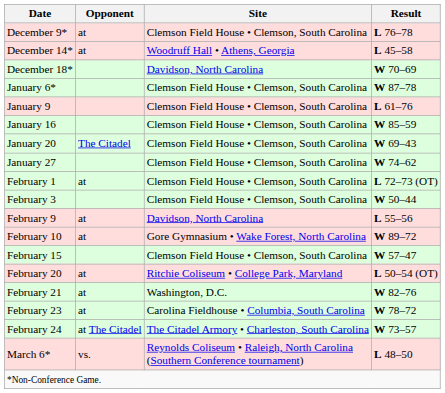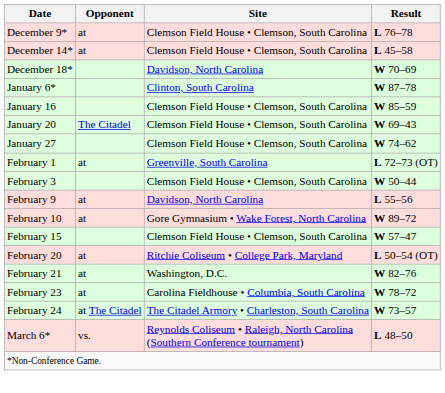 <table class="wikitable" style="font-size:95%;">
 <tr>
 <th>Date</th>
 <th>Opponent</th>
 <th>Site</th>
 <th>Result</th>
 </tr>
 <tr style="background: #ffdddd;">
 <td>December 9*</td>
 <td>at </td>
 <td>Clemson Field House • Clemson, South Carolina</td>
 <td><strong>L</strong> 76–78</td>
 </tr>
 <tr style="background: #ffdddd;">
 <td>December 14*</td>
 <td>at </td>
-<td><a href='#'>Woodruff Hall</a> • <a href='#'>Athens, Georgia</a></td>
+<td>Clemson Field House • Clemson, South Carolina</td>
 <td><strong>L</strong> 45–58</td>
 </tr>
 <tr style="background: #ddffdd;">
 <td>December 18*</td>
 <td></td>
 <td><a href='#'>Davidson, North Carolina</a></td>
 <td><strong>W</strong> 70–69</td>
 </tr>
 <tr style="background: #ddffdd;">
 <td>January 6*</td>
 <td></td>
-<td>Clemson Field House • Clemson, South Carolina</td>
+<td><a href='#'>Clinton, South Carolina</a></td>
 <td><strong>W</strong> 87–78</td>
-</tr>
-<tr style="background: #ffdddd;">
-<td>January 9</td>
-<td></td>
-<td>Clemson Field House • Clemson, South Carolina</td>
-<td><strong>L</strong> 61–76</td>
 </tr>
 <tr style="background: #ddffdd;">
 <td>January 16</td>
 <td></td>
 <td>Clemson Field House • Clemson, South Carolina</td>
 <td><strong>W</strong> 85–59</td>
 </tr>
 <tr style="background: #ddffdd;">
 <td>January 20</td>
 <td><a href='#'>The Citadel</a></td>
 <td>Clemson Field House • Clemson, South Carolina</td>
 <td><strong>W</strong> 69–43</td>
 </tr>
 <tr style="background: #ddffdd;">
 <td>January 27</td>
 <td></td>
 <td>Clemson Field House • Clemson, South Carolina</td>
 <td><strong>W</strong> 74–62</td>
 </tr>
 <tr style="background: #ddffdd;">
 <td>February 1</td>
 <td>at </td>
-<td>Clemson Field House • Clemson, South Carolina</td>
+<td><a href='#'>Greenville, South Carolina</a></td>
 <td><strong>L</strong> 72–73 (OT)</td>
 </tr>
 <tr style="background: #ddffdd;">
 <td>February 3</td>
 <td></td>
 <td>Clemson Field House • Clemson, South Carolina</td>
 <td><strong>W</strong> 50–44</td>
 </tr>
 <tr style="background: #ffdddd;">
 <td>February 9</td>
 <td>at </td>
 <td><a href='#'>Davidson, North Carolina</a></td>
 <td><strong>L</strong> 55–56</td>
 </tr>
 <tr style="background: #ffdddd;">
 <td>February 10</td>
 <td>at </td>
 <td>Gore Gymnasium • <a href='#'>Wake Forest, North Carolina</a></td>
 <td><strong>W</strong> 89–72</td>
 </tr>
 <tr style="background: #ddffdd;">
 <td>February 15</td>
 <td></td>
 <td>Clemson Field House • Clemson, South Carolina</td>
 <td><strong>W</strong> 57–47</td>
 </tr>
 <tr style="background: #ffdddd;">
 <td>February 20</td>
 <td>at </td>
 <td><a href='#'>Ritchie Coliseum</a> • <a href='#'>College Park, Maryland</a></td>
 <td><strong>L</strong> 50–54 (OT)</td>
 </tr>
 <tr style="background: #ddffdd;">
 <td>February 21</td>
 <td>at </td>
 <td>Washington, D.C.</td>
 <td><strong>W</strong> 82–76</td>
 </tr>
 <tr style="background: #ddffdd;">
 <td>February 23</td>
 <td>at </td>
 <td>Carolina Fieldhouse • <a href='#'>Columbia, South Carolina</a></td>
 <td><strong>W</strong> 78–72</td>
 </tr>
 <tr style="background: #ddffdd;">
 <td>February 24</td>
 <td>at <a href='#'>The Citadel</a></td>
 <td><a href='#'>The Citadel Armory</a> • <a href='#'>Charleston, South Carolina</a></td>
 <td><strong>W</strong> 73–57</td>
 </tr>
 <tr style="background: #ffdddd;">
 <td>March 6*</td>
 <td>vs. </td>
 <td><a href='#'>Reynolds Coliseum</a> • <a href='#'>Raleigh, North Carolina</a><br>(<a href='#'>Southern Conference tournament</a>)</td>
 <td><strong>L</strong> 48–50</td>
 </tr>
 <tr style="background:#f9f9f9;">
 <td colspan=4><small>*Non-Conference Game.</small></td>
 </tr>
 </table>
